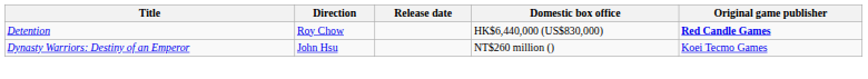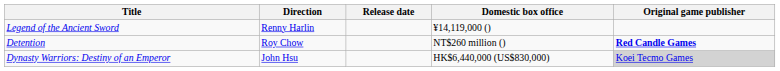 <table class="wikitable sortable" style="width:100%;">
 <tr>
 <th>Title</th>
 <th>Direction</th>
 <th>Release date</th>
 <th>Domestic box office</th>
 <th>Original game publisher</th>
 </tr>
 <tr>
+<td><em><a href='#'>Legend of the Ancient Sword</a></em></td>
+<td><a href='#'>Renny Harlin</a></td>
+<td></td>
+<td>¥14,119,000 ()</td>
+<td></td>
+</tr>
+<tr>
 <td><em><a href='#'>Detention</a></em></td>
 <td><a href='#'>Roy Chow</a></td>
 <td></td>
-<td>HK$6,440,000 (US$830,000)</td>
+<td>NT$260 million ()</td>
 <td><strong><a href='#'>Red Candle Games</a></strong></td>
 </tr>
 <tr>
 <td><em><a href='#'>Dynasty Warriors: Destiny of an Emperor</a></em></td>
 <td><a href='#'>John Hsu</a></td>
 <td></td>
-<td>NT$260 million ()</td>
-<td><a href='#'>Koei Tecmo Games</a></td>
+<td>HK$6,440,000 (US$830,000)</td>
+<td style="background: lightgrey;"><a href='#'>Koei Tecmo Games</a></td>
 </tr>
 </table>
